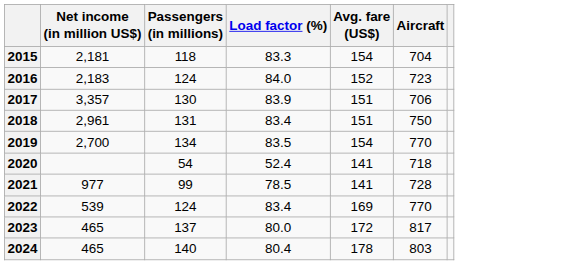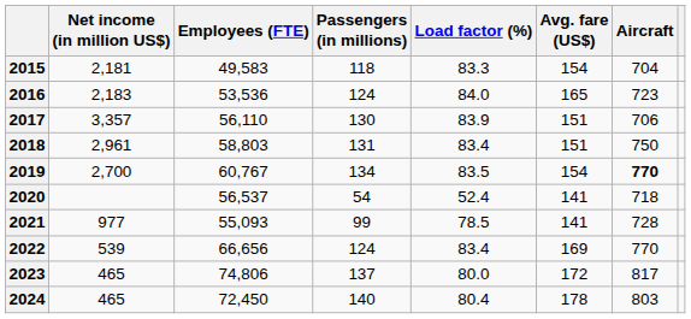 <table class="wikitable" style="text-align:center;">
 <tr style="line-height:133%">
 <th></th>
 <th>Net income<br>(in million US$)</th>
+<th>Employees (<a href='#'>FTE</a>)</th>
 <th>Passengers<br>(in millions)</th>
 <th><a href='#'>Load factor</a> (%)</th>
 <th>Avg. fare<br>(US$)</th>
 <th>Aircraft</th>
 <th></th>
 </tr>
 <tr>
 <th>2015</th>
 <td>2,181</td>
+<td>49,583</td>
 <td>118</td>
 <td>83.3</td>
 <td>154</td>
 <td>704</td>
 <td></td>
 </tr>
 <tr>
 <th>2016</th>
 <td>2,183</td>
+<td>53,536</td>
 <td>124</td>
 <td>84.0</td>
-<td>152</td>
+<td>165</td>
 <td>723</td>
 <td></td>
 </tr>
 <tr>
 <th>2017</th>
 <td>3,357</td>
+<td>56,110</td>
 <td>130</td>
 <td>83.9</td>
 <td>151</td>
 <td>706</td>
 <td></td>
 </tr>
 <tr>
 <th>2018</th>
 <td>2,961</td>
+<td>58,803</td>
 <td>131</td>
 <td>83.4</td>
 <td>151</td>
 <td>750</td>
 <td></td>
 </tr>
 <tr>
 <th>2019</th>
 <td>2,700</td>
+<td>60,767</td>
 <td>134</td>
 <td>83.5</td>
 <td>154</td>
-<td>770</td>
+<td><strong>770</strong></td>
 <td></td>
 </tr>
 <tr>
 <th>2020</th>
 <td></td>
+<td>56,537</td>
 <td>54</td>
 <td>52.4</td>
 <td>141</td>
 <td>718</td>
 <td></td>
 </tr>
 <tr>
 <th>2021</th>
 <td>977</td>
+<td>55,093</td>
 <td>99</td>
 <td>78.5</td>
 <td>141</td>
 <td>728</td>
 <td></td>
 </tr>
 <tr>
 <th>2022</th>
 <td>539</td>
+<td>66,656</td>
 <td>124</td>
 <td>83.4</td>
 <td>169</td>
 <td>770</td>
 <td></td>
 </tr>
 <tr>
 <th>2023</th>
 <td>465</td>
+<td>74,806</td>
 <td>137</td>
 <td>80.0</td>
 <td>172</td>
 <td>817</td>
 <td></td>
 </tr>
 <tr>
 <th>2024</th>
 <td>465</td>
+<td>72,450</td>
 <td>140</td>
 <td>80.4</td>
 <td>178</td>
 <td>803</td>
 <td></td>
 </tr>
 </table>
